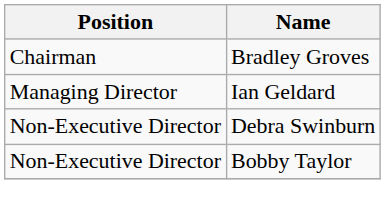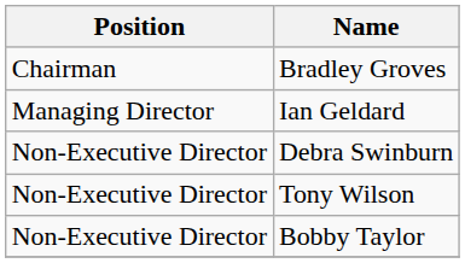 <table class="wikitable">
 <tr>
 <th>Position</th>
 <th>Name</th>
 </tr>
 <tr>
 <td>Chairman</td>
 <td>Bradley Groves</td>
 </tr>
 <tr>
 <td>Managing Director</td>
 <td>Ian Geldard</td>
 </tr>
 <tr>
 <td>Non-Executive Director</td>
 <td>Debra Swinburn</td>
 </tr>
 <tr>
 <td>Non-Executive Director</td>
+<td>Tony Wilson</td>
+</tr>
+<tr>
+<td>Non-Executive Director</td>
 <td>Bobby Taylor</td>
 </tr>
 <tr>
 </tr>
 </table>
